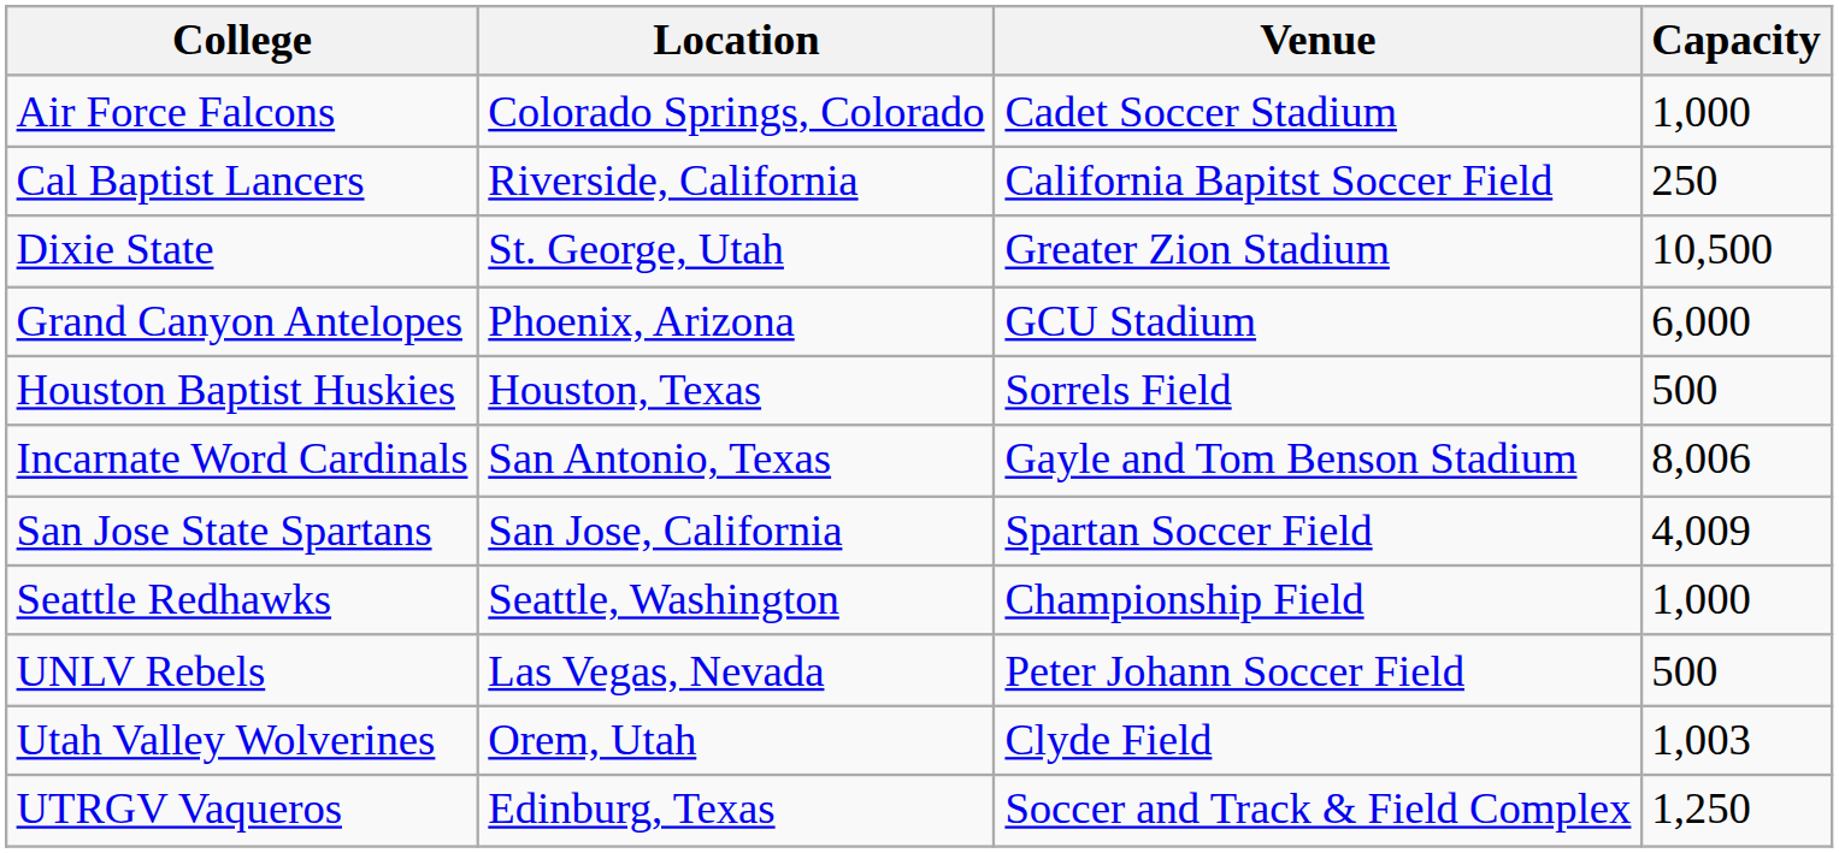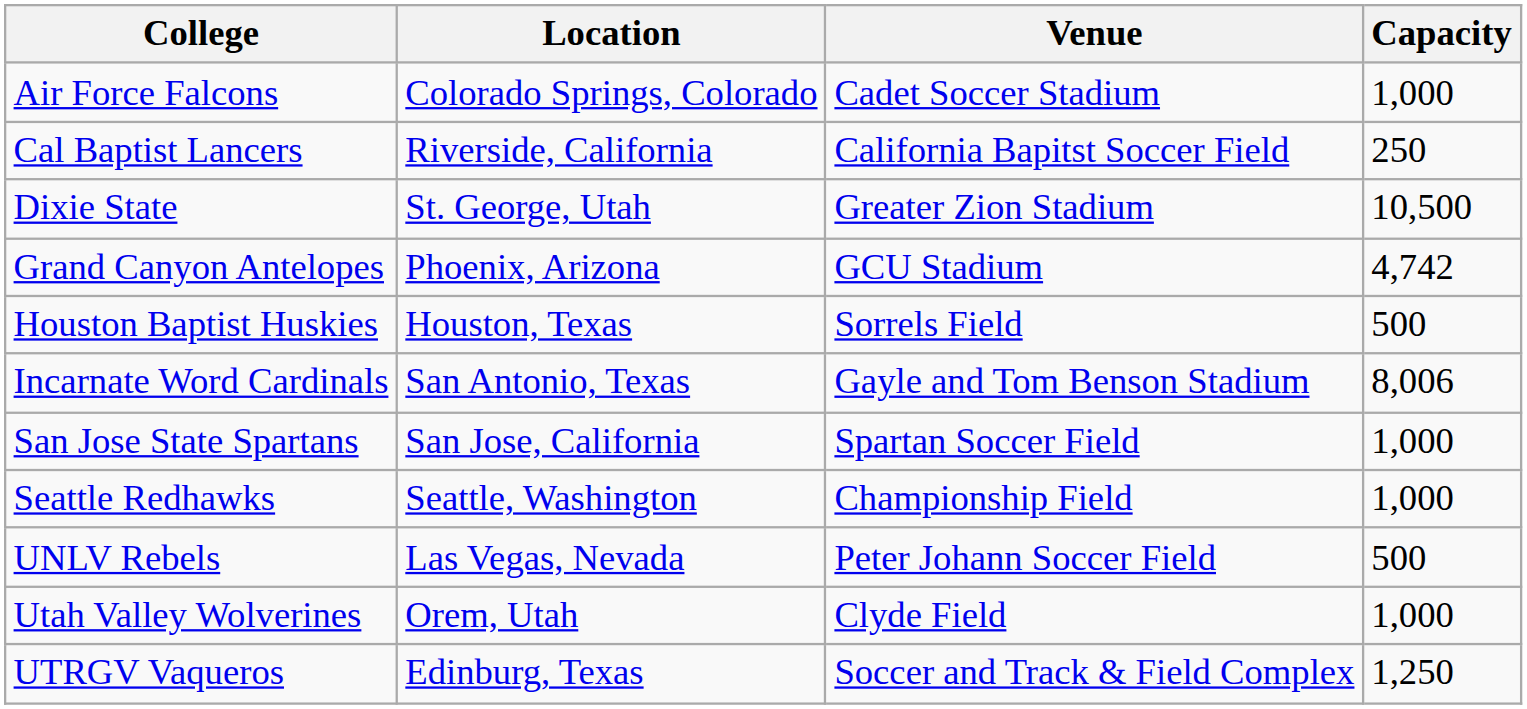 <table class="wikitable sortable">
 <tr>
 <th>College</th>
 <th>Location</th>
 <th>Venue</th>
 <th>Capacity</th>
 </tr>
 <tr>
 <td><a href='#'>Air Force Falcons</a></td>
 <td><a href='#'>Colorado Springs, Colorado</a></td>
 <td><a href='#'>Cadet Soccer Stadium</a></td>
 <td>1,000</td>
 </tr>
 <tr>
 <td><a href='#'>Cal Baptist Lancers</a></td>
 <td><a href='#'>Riverside, California</a></td>
 <td><a href='#'>California Bapitst Soccer Field</a></td>
 <td>250</td>
 </tr>
 <tr>
 <td><a href='#'>Dixie State</a></td>
 <td><a href='#'>St. George, Utah</a></td>
 <td><a href='#'>Greater Zion Stadium</a></td>
 <td>10,500</td>
 </tr>
 <tr>
 <td><a href='#'>Grand Canyon Antelopes</a></td>
 <td><a href='#'>Phoenix, Arizona</a></td>
 <td><a href='#'>GCU Stadium</a></td>
-<td>6,000</td>
+<td>4,742</td>
 </tr>
 <tr>
 <td><a href='#'>Houston Baptist Huskies</a></td>
 <td><a href='#'>Houston, Texas</a></td>
 <td><a href='#'>Sorrels Field</a></td>
 <td>500</td>
 </tr>
 <tr>
 <td><a href='#'>Incarnate Word Cardinals</a></td>
 <td><a href='#'>San Antonio, Texas</a></td>
 <td><a href='#'>Gayle and Tom Benson Stadium</a></td>
 <td>8,006</td>
 </tr>
 <tr>
 <td><a href='#'>San Jose State Spartans</a></td>
 <td><a href='#'>San Jose, California</a></td>
 <td><a href='#'>Spartan Soccer Field</a></td>
-<td>4,009</td>
+<td>1,000</td>
 </tr>
 <tr>
 <td><a href='#'>Seattle Redhawks</a></td>
 <td><a href='#'>Seattle, Washington</a></td>
 <td><a href='#'>Championship Field</a></td>
 <td>1,000</td>
 </tr>
 <tr>
 <td><a href='#'>UNLV Rebels</a></td>
 <td><a href='#'>Las Vegas, Nevada</a></td>
 <td><a href='#'>Peter Johann Soccer Field</a></td>
 <td>500</td>
 </tr>
 <tr>
 <td><a href='#'>Utah Valley Wolverines</a></td>
 <td><a href='#'>Orem, Utah</a></td>
 <td><a href='#'>Clyde Field</a></td>
-<td>1,003</td>
+<td>1,000</td>
 </tr>
 <tr>
 <td><a href='#'>UTRGV Vaqueros</a></td>
 <td><a href='#'>Edinburg, Texas</a></td>
 <td><a href='#'>Soccer and Track & Field Complex</a></td>
 <td>1,250</td>
 </tr>
 </table>
